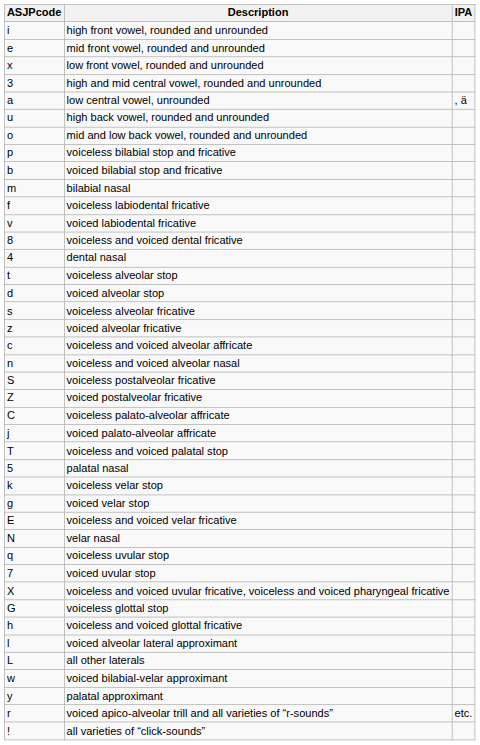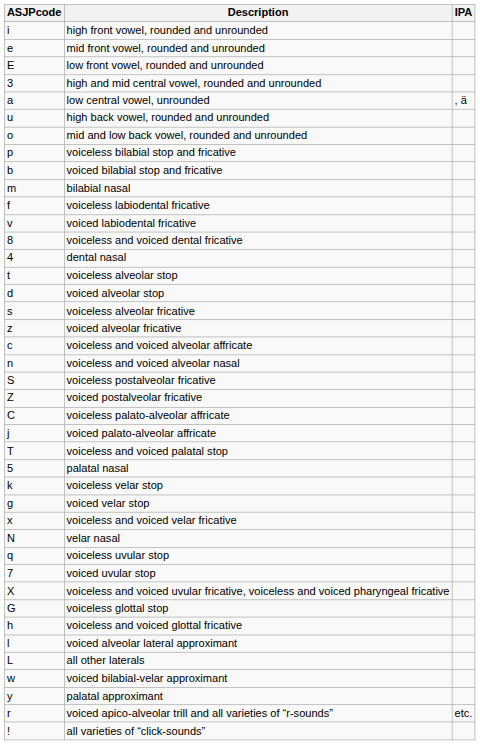 <table class="wikitable sortable">
 <tr>
 <th>ASJPcode</th>
 <th>Description</th>
 <th>IPA</th>
 </tr>
 <tr>
 <td>i</td>
 <td>high front vowel, rounded and unrounded</td>
 <td></td>
 </tr>
 <tr>
 <td>e</td>
 <td>mid front vowel, rounded and unrounded</td>
 <td></td>
 </tr>
 <tr>
-<td>x</td>
+<td>E</td>
 <td>low front vowel, rounded and unrounded</td>
 <td></td>
 </tr>
 <tr>
 <td>3</td>
 <td>high and mid central vowel, rounded and unrounded</td>
 <td></td>
 </tr>
 <tr>
 <td>a</td>
 <td>low central vowel, unrounded</td>
 <td>, ä</td>
 </tr>
 <tr>
 <td>u</td>
 <td>high back vowel, rounded and unrounded</td>
 <td></td>
 </tr>
 <tr>
 <td>o</td>
 <td>mid and low back vowel, rounded and unrounded</td>
 <td></td>
 </tr>
 <tr>
 <td>p</td>
 <td>voiceless bilabial stop and fricative</td>
 <td></td>
 </tr>
 <tr>
 <td>b</td>
 <td>voiced bilabial stop and fricative</td>
 <td></td>
 </tr>
 <tr>
 <td>m</td>
 <td>bilabial nasal</td>
 <td></td>
 </tr>
 <tr>
 <td>f</td>
 <td>voiceless labiodental fricative</td>
 <td></td>
 </tr>
 <tr>
 <td>v</td>
 <td>voiced labiodental fricative</td>
 <td></td>
 </tr>
 <tr>
 <td>8</td>
 <td>voiceless and voiced dental fricative</td>
 <td></td>
 </tr>
 <tr>
 <td>4</td>
 <td>dental nasal</td>
 <td></td>
 </tr>
 <tr>
 <td>t</td>
 <td>voiceless alveolar stop</td>
 <td></td>
 </tr>
 <tr>
 <td>d</td>
 <td>voiced alveolar stop</td>
 <td></td>
 </tr>
 <tr>
 <td>s</td>
 <td>voiceless alveolar fricative</td>
 <td></td>
 </tr>
 <tr>
 <td>z</td>
 <td>voiced alveolar fricative</td>
 <td></td>
 </tr>
 <tr>
 <td>c</td>
 <td>voiceless and voiced alveolar affricate</td>
 <td></td>
 </tr>
 <tr>
 <td>n</td>
 <td>voiceless and voiced alveolar nasal</td>
 <td></td>
 </tr>
 <tr>
 <td>S</td>
 <td>voiceless postalveolar fricative</td>
 <td></td>
 </tr>
 <tr>
 <td>Z</td>
 <td>voiced postalveolar fricative</td>
 <td></td>
 </tr>
 <tr>
 <td>C</td>
 <td>voiceless palato-alveolar affricate</td>
 <td></td>
 </tr>
 <tr>
 <td>j</td>
 <td>voiced palato-alveolar affricate</td>
 <td></td>
 </tr>
 <tr>
 <td>T</td>
 <td>voiceless and voiced palatal stop</td>
 <td></td>
 </tr>
 <tr>
 <td>5</td>
 <td>palatal nasal</td>
 <td></td>
 </tr>
 <tr>
 <td>k</td>
 <td>voiceless velar stop</td>
 <td></td>
 </tr>
 <tr>
 <td>g</td>
 <td>voiced velar stop</td>
 <td></td>
 </tr>
 <tr>
-<td>E</td>
+<td>x</td>
 <td>voiceless and voiced velar fricative</td>
 <td></td>
 </tr>
 <tr>
 <td>N</td>
 <td>velar nasal</td>
 <td></td>
 </tr>
 <tr>
 <td>q</td>
 <td>voiceless uvular stop</td>
 <td></td>
 </tr>
 <tr>
 <td>7</td>
 <td>voiced uvular stop</td>
 <td></td>
 </tr>
 <tr>
 <td>X</td>
 <td>voiceless and voiced uvular fricative, voiceless and voiced pharyngeal fricative</td>
 <td></td>
 </tr>
 <tr>
 <td>G</td>
 <td>voiceless glottal stop</td>
 <td></td>
 </tr>
 <tr>
 <td>h</td>
 <td>voiceless and voiced glottal fricative</td>
 <td></td>
 </tr>
 <tr>
 <td>l</td>
 <td>voiced alveolar lateral approximant</td>
 <td></td>
 </tr>
 <tr>
 <td>L</td>
 <td>all other laterals</td>
 <td></td>
 </tr>
 <tr>
 <td>w</td>
 <td>voiced bilabial-velar approximant</td>
 <td></td>
 </tr>
 <tr>
 <td>y</td>
 <td>palatal approximant</td>
 <td></td>
 </tr>
 <tr>
 <td>r</td>
 <td>voiced apico-alveolar trill and all varieties of “r-sounds”</td>
 <td> etc.</td>
 </tr>
 <tr>
 <td>!</td>
 <td>all varieties of “click-sounds”</td>
 <td></td>
 </tr>
 </table>
